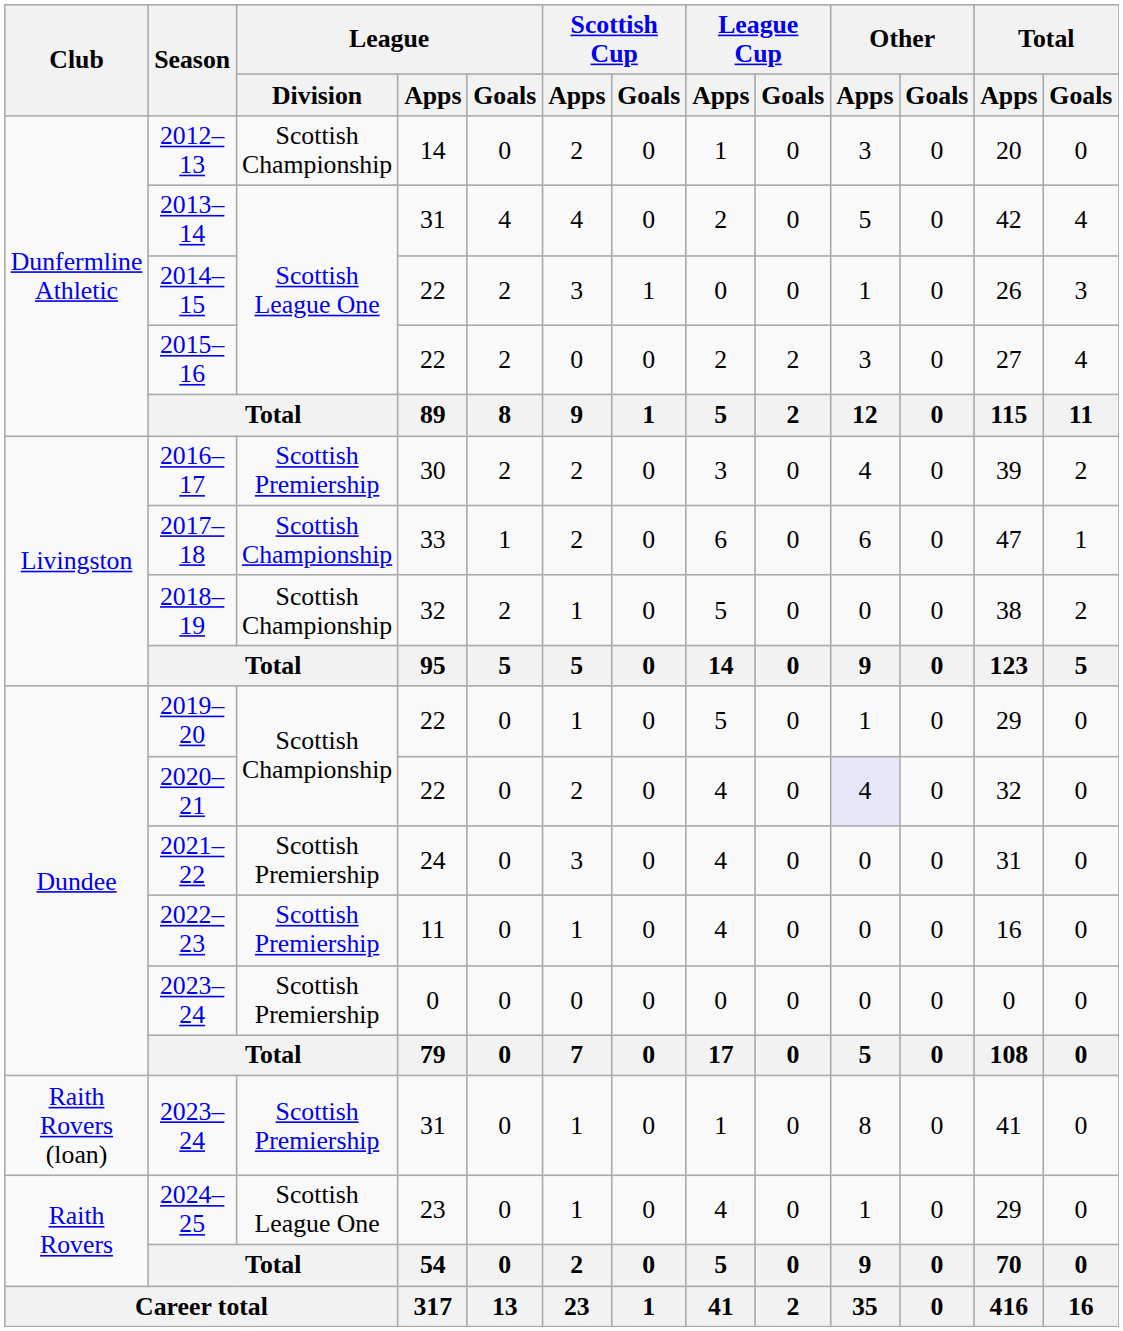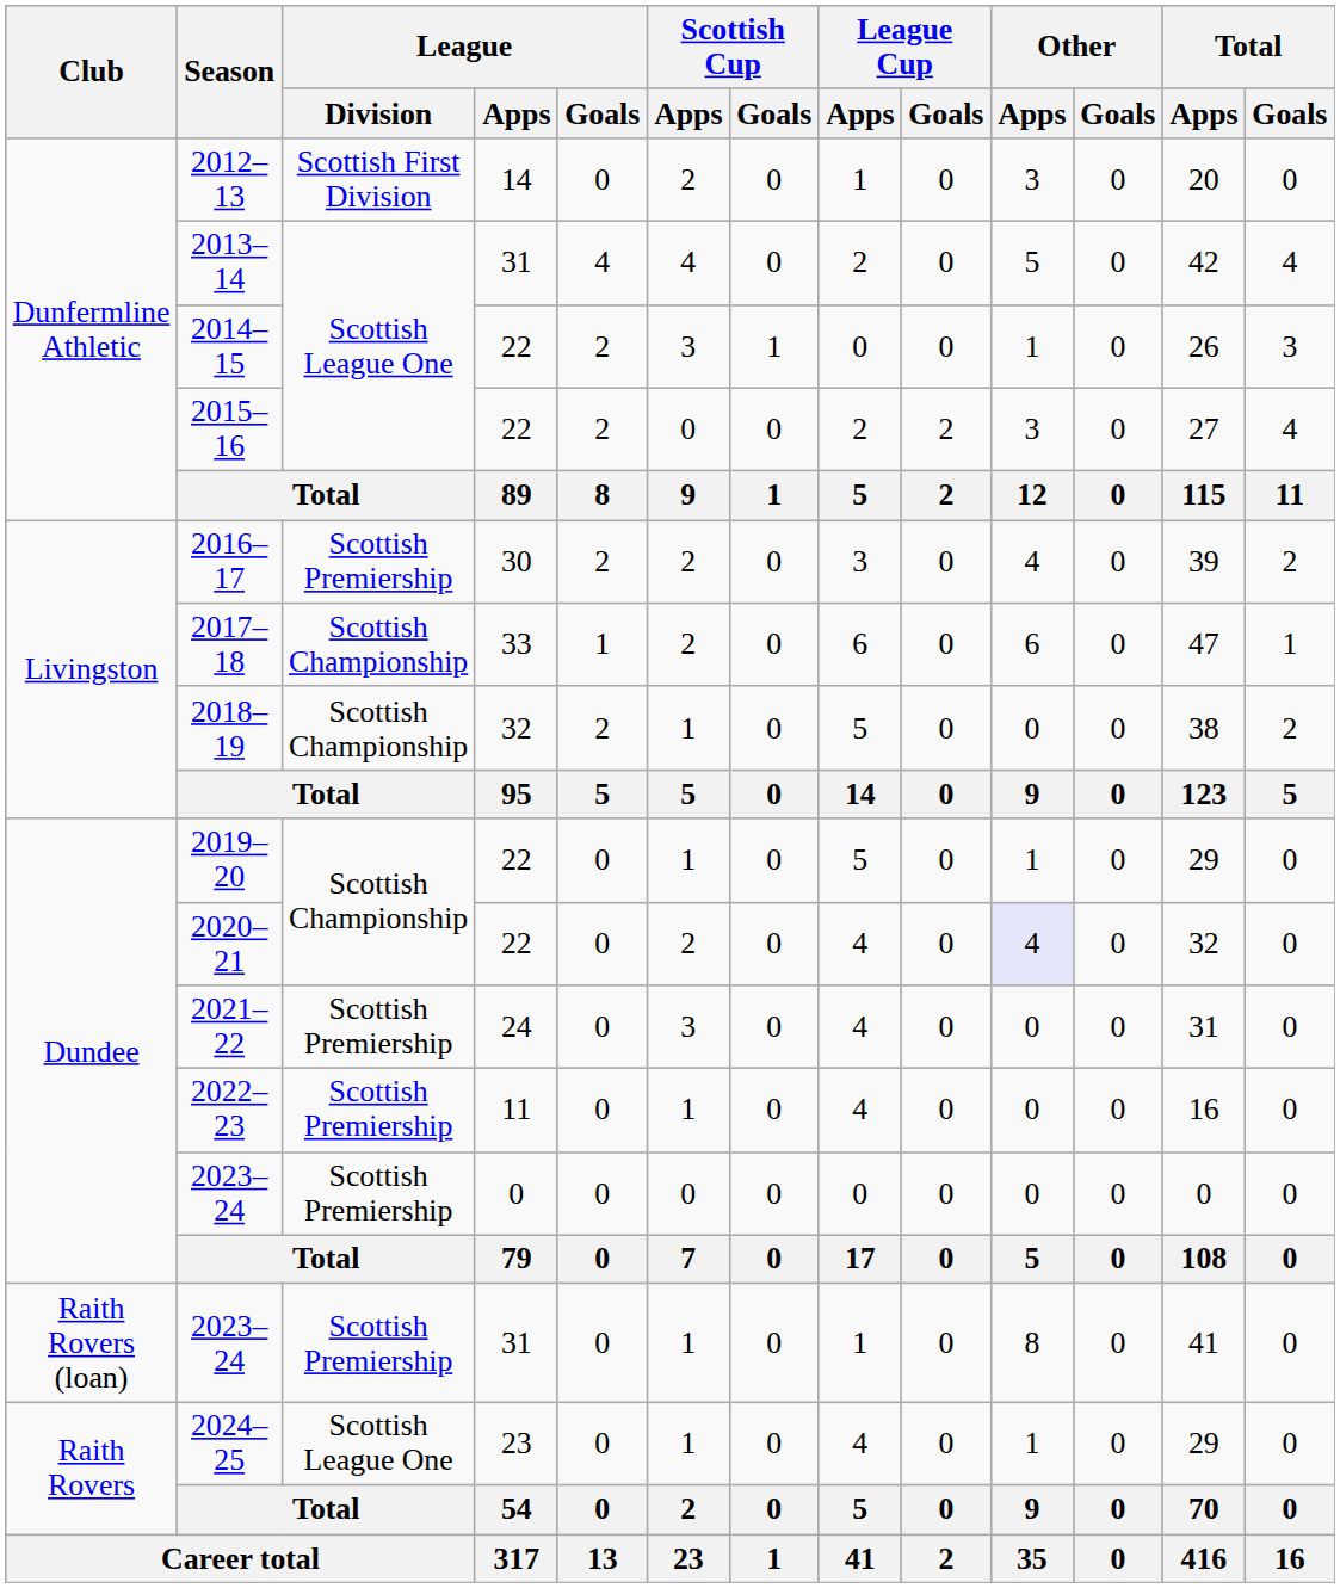 <table class="wikitable" style="text-align: center">
 <tr>
 <th rowspan="2">Club</th>
 <th rowspan="2">Season</th>
 <th colspan="3">League</th>
 <th colspan="2"><a href='#'>Scottish Cup</a></th>
 <th colspan="2"><a href='#'>League Cup</a></th>
 <th colspan="2">Other</th>
 <th colspan="2">Total</th>
 </tr>
 <tr>
 <th>Division</th>
 <th>Apps</th>
 <th>Goals</th>
 <th>Apps</th>
 <th>Goals</th>
 <th>Apps</th>
 <th>Goals</th>
 <th>Apps</th>
 <th>Goals</th>
 <th>Apps</th>
 <th>Goals</th>
 </tr>
 <tr>
 <td rowspan="5"><a href='#'>Dunfermline Athletic</a></td>
 <td><a href='#'>2012–13</a></td>
-<td>Scottish Championship</td>
+<td><a href='#'>Scottish First Division</a></td>
 <td>14</td>
 <td>0</td>
 <td>2</td>
 <td>0</td>
 <td>1</td>
 <td>0</td>
 <td>3</td>
 <td>0</td>
 <td>20</td>
 <td>0</td>
 </tr>
 <tr>
 <td><a href='#'>2013–14</a></td>
 <td rowspan="3"><a href='#'>Scottish League One</a></td>
 <td>31</td>
 <td>4</td>
 <td>4</td>
 <td>0</td>
 <td>2</td>
 <td>0</td>
 <td>5</td>
 <td>0</td>
 <td>42</td>
 <td>4</td>
 </tr>
 <tr>
 <td><a href='#'>2014–15</a></td>
 <td>22</td>
 <td>2</td>
 <td>3</td>
 <td>1</td>
 <td>0</td>
 <td>0</td>
 <td>1</td>
 <td>0</td>
 <td>26</td>
 <td>3</td>
 </tr>
 <tr>
 <td><a href='#'>2015–16</a></td>
 <td>22</td>
 <td>2</td>
 <td>0</td>
 <td>0</td>
 <td>2</td>
 <td>2</td>
 <td>3</td>
 <td>0</td>
 <td>27</td>
 <td>4</td>
 </tr>
 <tr>
 <th colspan="2">Total</th>
 <th>89</th>
 <th>8</th>
 <th>9</th>
 <th>1</th>
 <th>5</th>
 <th>2</th>
 <th>12</th>
 <th>0</th>
 <th>115</th>
 <th>11</th>
 </tr>
 <tr>
 <td rowspan="4"><a href='#'>Livingston</a></td>
 <td><a href='#'>2016–17</a></td>
 <td><a href='#'>Scottish Premiership</a></td>
 <td>30</td>
 <td>2</td>
 <td>2</td>
 <td>0</td>
 <td>3</td>
 <td>0</td>
 <td>4</td>
 <td>0</td>
 <td>39</td>
 <td>2</td>
 </tr>
 <tr>
 <td><a href='#'>2017–18</a></td>
 <td><a href='#'>Scottish Championship</a></td>
 <td>33</td>
 <td>1</td>
 <td>2</td>
 <td>0</td>
 <td>6</td>
 <td>0</td>
 <td>6</td>
 <td>0</td>
 <td>47</td>
 <td>1</td>
 </tr>
 <tr>
 <td><a href='#'>2018–19</a></td>
 <td>Scottish Championship</td>
 <td>32</td>
 <td>2</td>
 <td>1</td>
 <td>0</td>
 <td>5</td>
 <td>0</td>
 <td>0</td>
 <td>0</td>
 <td>38</td>
 <td>2</td>
 </tr>
 <tr>
 <th colspan="2">Total</th>
 <th>95</th>
 <th>5</th>
 <th>5</th>
 <th>0</th>
 <th>14</th>
 <th>0</th>
 <th>9</th>
 <th>0</th>
 <th>123</th>
 <th>5</th>
 </tr>
 <tr>
 <td rowspan="6"><a href='#'>Dundee</a></td>
 <td><a href='#'>2019–20</a></td>
 <td rowspan="2">Scottish Championship</td>
 <td>22</td>
 <td>0</td>
 <td>1</td>
 <td>0</td>
 <td>5</td>
 <td>0</td>
 <td>1</td>
 <td>0</td>
 <td>29</td>
 <td>0</td>
 </tr>
 <tr>
 <td><a href='#'>2020–21</a></td>
 <td>22</td>
 <td>0</td>
 <td>2</td>
 <td>0</td>
 <td>4</td>
 <td>0</td>
 <td style="background: lavender;">4</td>
 <td>0</td>
 <td>32</td>
 <td>0</td>
 </tr>
 <tr>
 <td><a href='#'>2021–22</a></td>
 <td>Scottish Premiership</td>
 <td>24</td>
 <td>0</td>
 <td>3</td>
 <td>0</td>
 <td>4</td>
 <td>0</td>
 <td>0</td>
 <td>0</td>
 <td>31</td>
 <td>0</td>
 </tr>
 <tr>
 <td><a href='#'>2022–23</a></td>
 <td><a href='#'>Scottish Premiership</a></td>
 <td>11</td>
 <td>0</td>
 <td>1</td>
 <td>0</td>
 <td>4</td>
 <td>0</td>
 <td>0</td>
 <td>0</td>
 <td>16</td>
 <td>0</td>
 </tr>
 <tr>
 <td><a href='#'>2023–24</a></td>
 <td>Scottish Premiership</td>
 <td>0</td>
 <td>0</td>
 <td>0</td>
 <td>0</td>
 <td>0</td>
 <td>0</td>
 <td>0</td>
 <td>0</td>
 <td>0</td>
 <td>0</td>
 </tr>
 <tr>
 <th colspan="2">Total</th>
 <th>79</th>
 <th>0</th>
 <th>7</th>
 <th>0</th>
 <th>17</th>
 <th>0</th>
 <th>5</th>
 <th>0</th>
 <th>108</th>
 <th>0</th>
 </tr>
 <tr>
 <td><a href='#'>Raith Rovers</a> (loan)</td>
 <td><a href='#'>2023–24</a></td>
 <td><a href='#'>Scottish Premiership</a></td>
 <td>31</td>
 <td>0</td>
 <td>1</td>
 <td>0</td>
 <td>1</td>
 <td>0</td>
 <td>8</td>
 <td>0</td>
 <td>41</td>
 <td>0</td>
 </tr>
 <tr>
 <td rowspan="2"><a href='#'>Raith Rovers</a></td>
 <td><a href='#'>2024–25</a></td>
 <td>Scottish League One</td>
 <td>23</td>
 <td>0</td>
 <td>1</td>
 <td>0</td>
 <td>4</td>
 <td>0</td>
 <td>1</td>
 <td>0</td>
 <td>29</td>
 <td>0</td>
 </tr>
 <tr>
 <th colspan="2">Total</th>
 <th>54</th>
 <th>0</th>
 <th>2</th>
 <th>0</th>
 <th>5</th>
 <th>0</th>
 <th>9</th>
 <th>0</th>
 <th>70</th>
 <th>0</th>
 </tr>
 <tr>
 <th colspan="3">Career total</th>
 <th>317</th>
 <th>13</th>
 <th>23</th>
 <th>1</th>
 <th>41</th>
 <th>2</th>
 <th>35</th>
 <th>0</th>
 <th>416</th>
 <th>16</th>
 </tr>
 </table>
